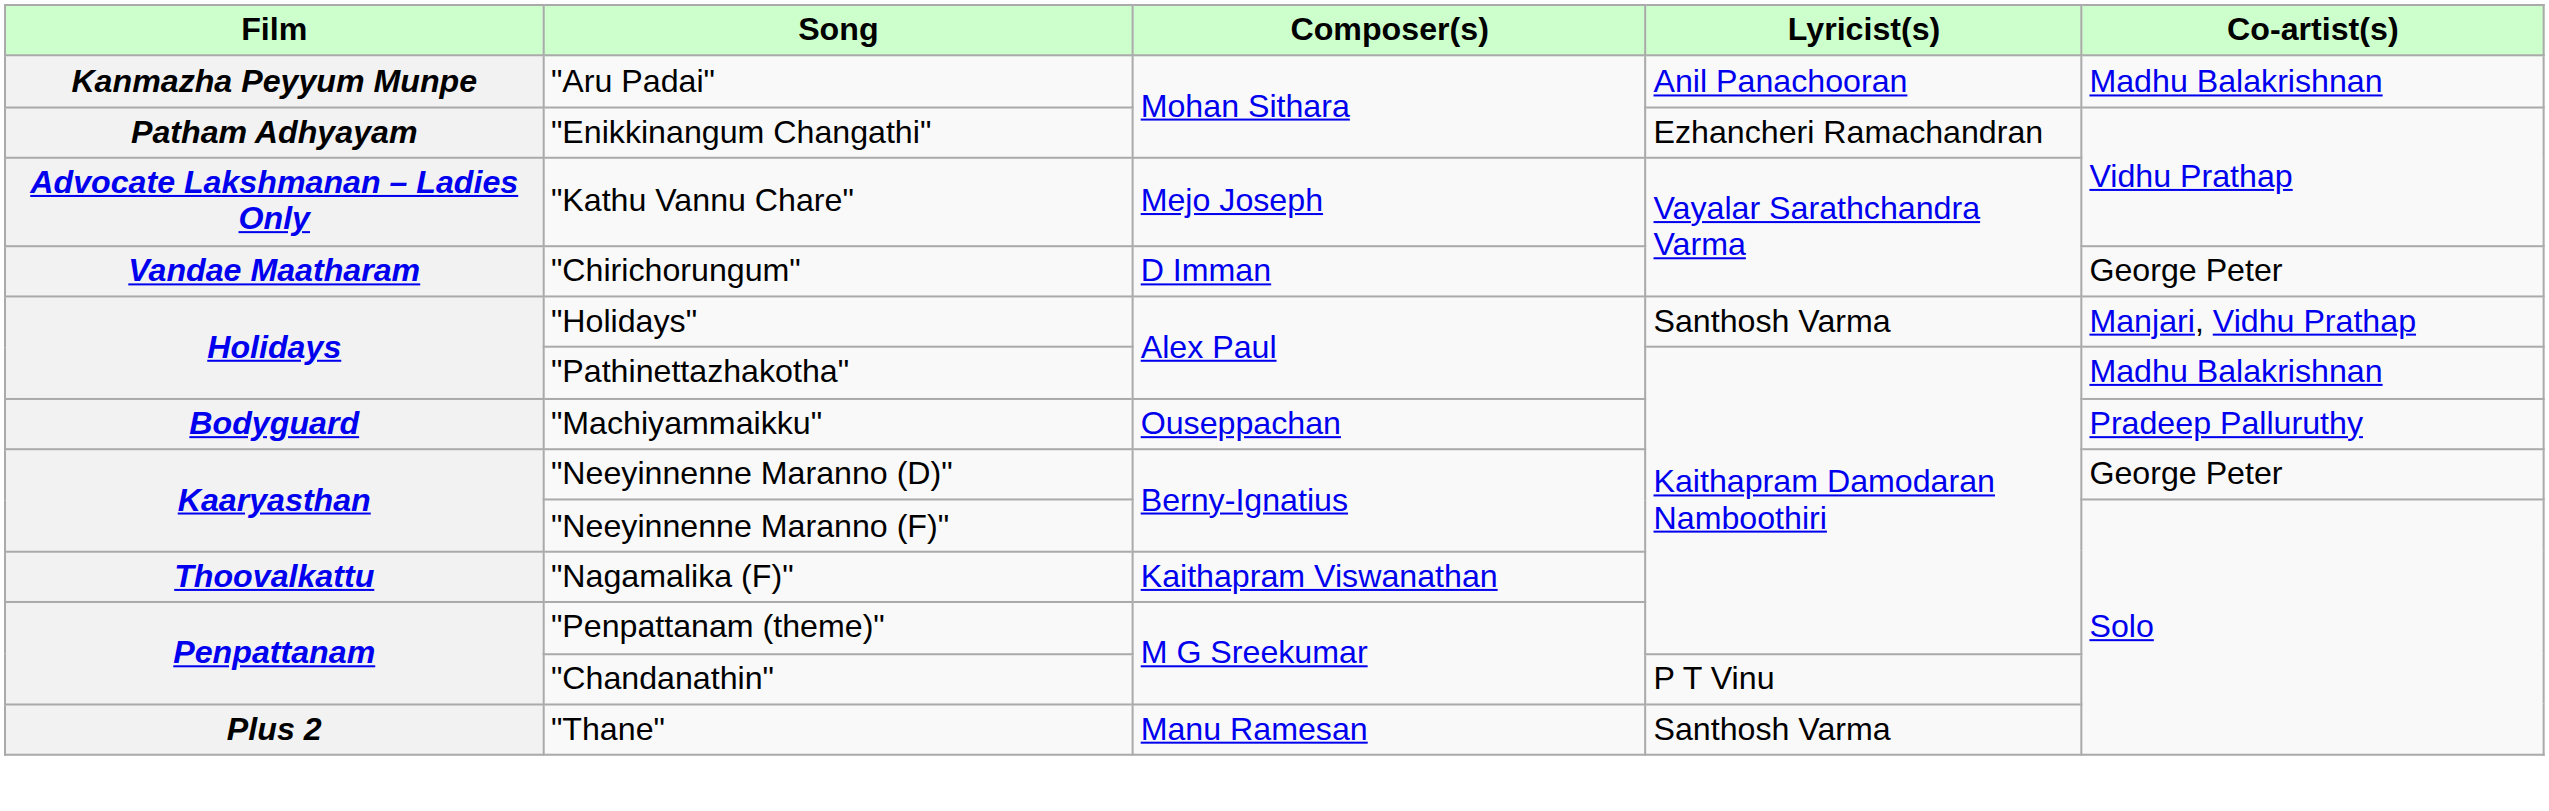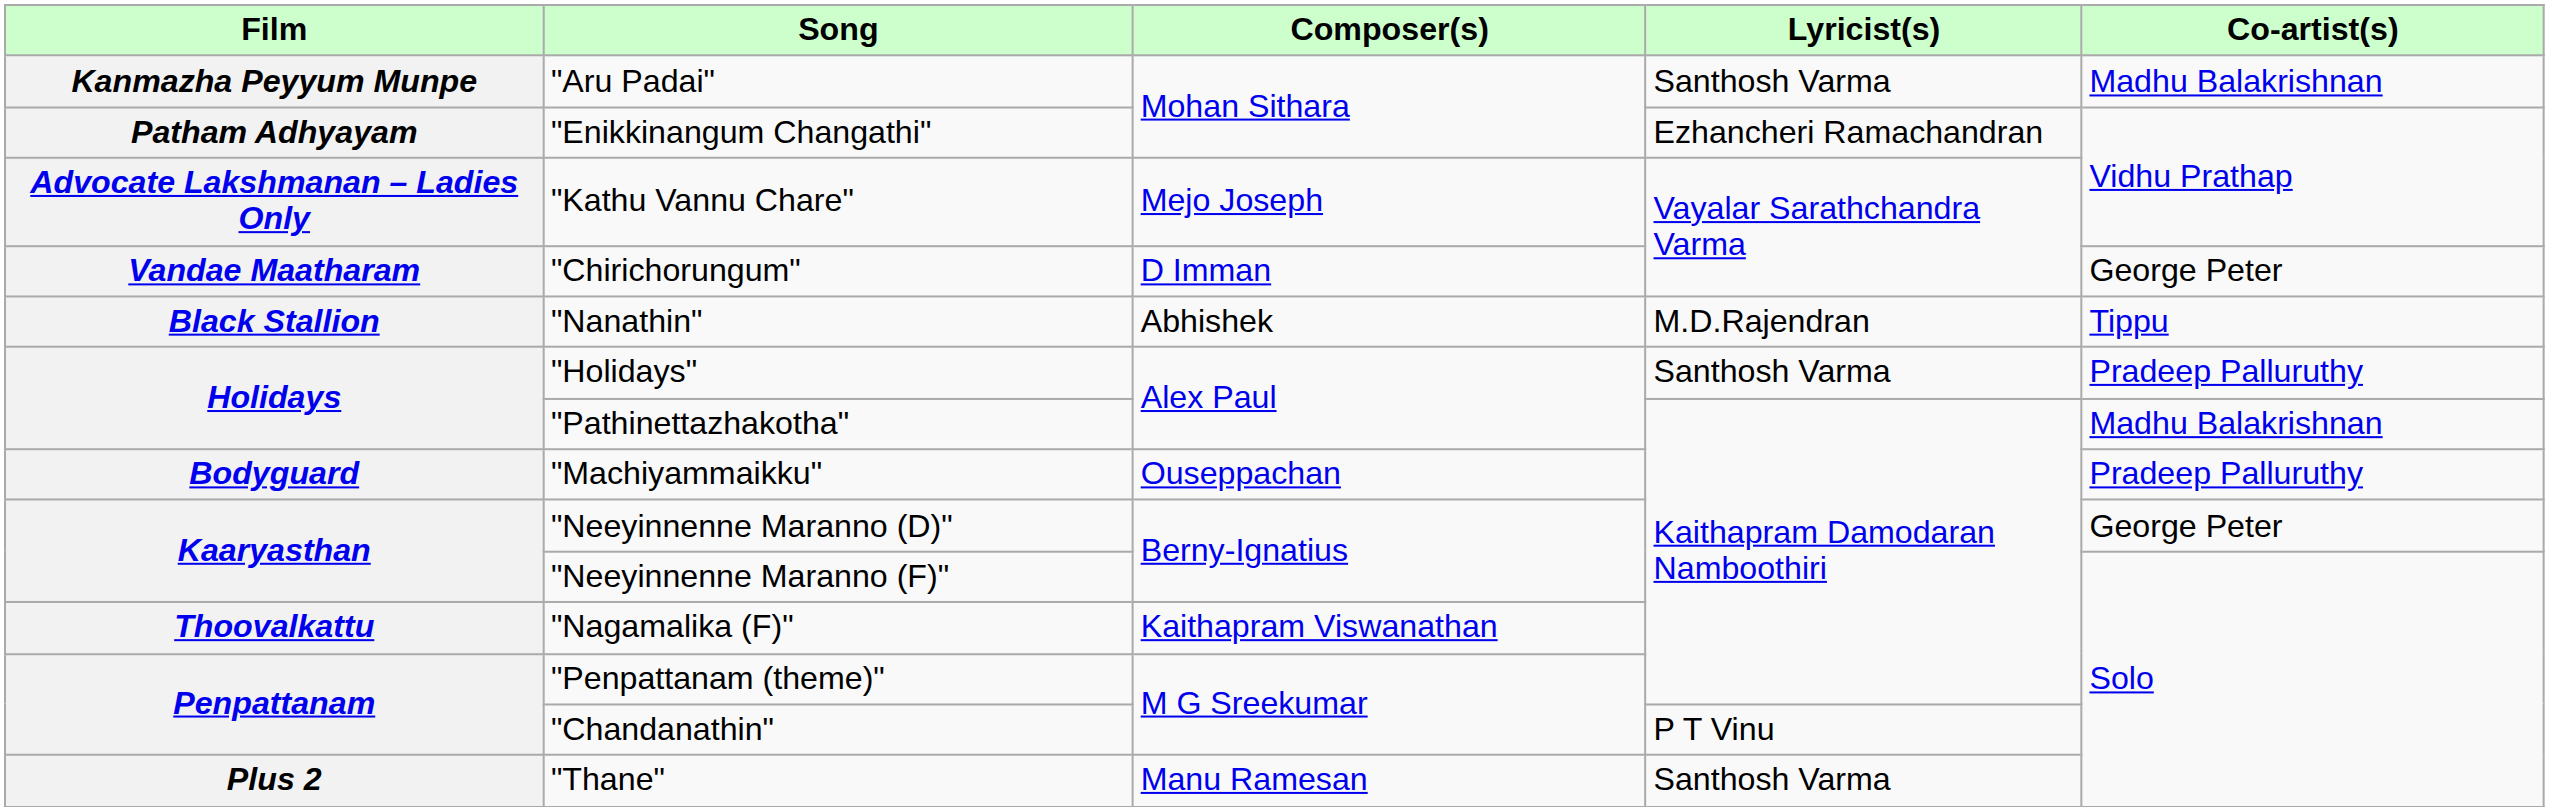 <table class="wikitable plainrowheaders" width="100%" textcolor:#000;">
 <tr style="background:#cfc; text-align:center;">
 <td scope="col" width=21%><strong>Film</strong></td>
 <td scope="col" width=23%><strong>Song</strong></td>
 <td scope="col" width=20%><strong>Composer(s)</strong></td>
 <td scope="col" width=17%><strong>Lyricist(s)</strong></td>
 <td scope="col" width=18%><strong>Co-artist(s)</strong></td>
 </tr>
 <tr>
 <th scope="row"><em>Kanmazha Peyyum Munpe</em></th>
 <td>"Aru Padai"</td>
 <td rowspan="2"><a href='#'>Mohan Sithara</a></td>
-<td><a href='#'>Anil Panachooran</a></td>
+<td>Santhosh Varma</td>
 <td><a href='#'>Madhu Balakrishnan</a></td>
 </tr>
 <tr>
 <th scope="row"><em>Patham Adhyayam</em></th>
 <td>"Enikkinangum Changathi"</td>
 <td>Ezhancheri Ramachandran</td>
 <td rowspan="2"><a href='#'>Vidhu Prathap</a></td>
 </tr>
 <tr>
 <th scope="row"><em><a href='#'>Advocate Lakshmanan – Ladies Only</a></em></th>
 <td>"Kathu Vannu Chare"</td>
 <td><a href='#'>Mejo Joseph</a></td>
 <td rowspan="2"><a href='#'>Vayalar Sarathchandra Varma</a></td>
 </tr>
 <tr>
 <th scope="row"><em><a href='#'>Vandae Maatharam</a></em></th>
 <td>"Chirichorungum"</td>
 <td><a href='#'>D Imman</a></td>
 <td>George Peter</td>
 </tr>
 <tr>
+<th scope="row"><em><a href='#'>Black Stallion</a></em></th>
+<td>"Nanathin"</td>
+<td>Abhishek</td>
+<td>M.D.Rajendran</td>
+<td><a href='#'>Tippu</a></td>
+</tr>
+<tr>
 <th scope="row" rowspan="2"><em><a href='#'>Holidays</a></em></th>
 <td>"Holidays"</td>
 <td rowspan="2"><a href='#'>Alex Paul</a></td>
 <td>Santhosh Varma</td>
-<td><a href='#'>Manjari</a>, <a href='#'>Vidhu Prathap</a></td>
+<td><a href='#'>Pradeep Palluruthy</a></td>
 </tr>
 <tr>
 <td>"Pathinettazhakotha"</td>
 <td rowspan="6"><a href='#'>Kaithapram Damodaran Namboothiri</a></td>
 <td><a href='#'>Madhu Balakrishnan</a></td>
 </tr>
 <tr>
 <th scope="row"><em><a href='#'>Bodyguard</a></em></th>
 <td>"Machiyammaikku"</td>
 <td><a href='#'>Ouseppachan</a></td>
 <td><a href='#'>Pradeep Palluruthy</a></td>
 </tr>
 <tr>
 <th scope="row" rowspan="2"><em><a href='#'>Kaaryasthan</a></em></th>
 <td>"Neeyinnenne Maranno (D)"</td>
 <td rowspan="2"><a href='#'>Berny-Ignatius</a></td>
 <td>George Peter</td>
 </tr>
 <tr>
 <td>"Neeyinnenne Maranno (F)"</td>
 <td rowspan="5"><a href='#'>Solo</a></td>
 </tr>
 <tr>
 <th scope="row"><em><a href='#'>Thoovalkattu</a></em></th>
 <td>"Nagamalika (F)"</td>
 <td><a href='#'>Kaithapram Viswanathan</a></td>
 </tr>
 <tr>
 <th scope="row" rowspan="2"><em><a href='#'>Penpattanam</a></em></th>
 <td>"Penpattanam (theme)"</td>
 <td rowspan="2"><a href='#'>M G Sreekumar</a></td>
 </tr>
 <tr>
 <td>"Chandanathin"</td>
 <td>P T Vinu</td>
 </tr>
 <tr>
 <th scope="row"><em>Plus 2</em></th>
 <td>"Thane"</td>
 <td><a href='#'>Manu Ramesan</a></td>
 <td>Santhosh Varma</td>
 </tr>
 </table>
